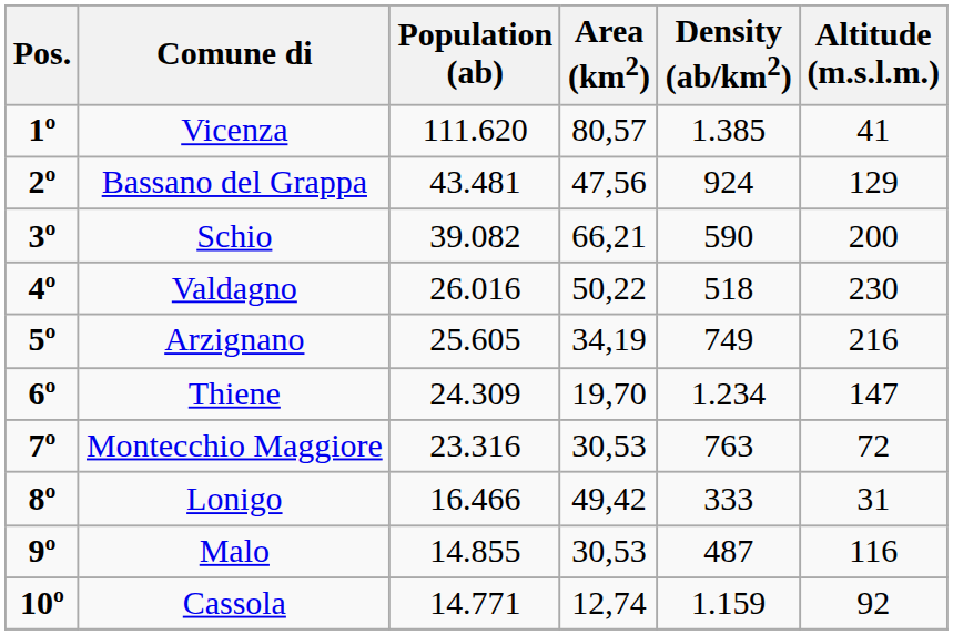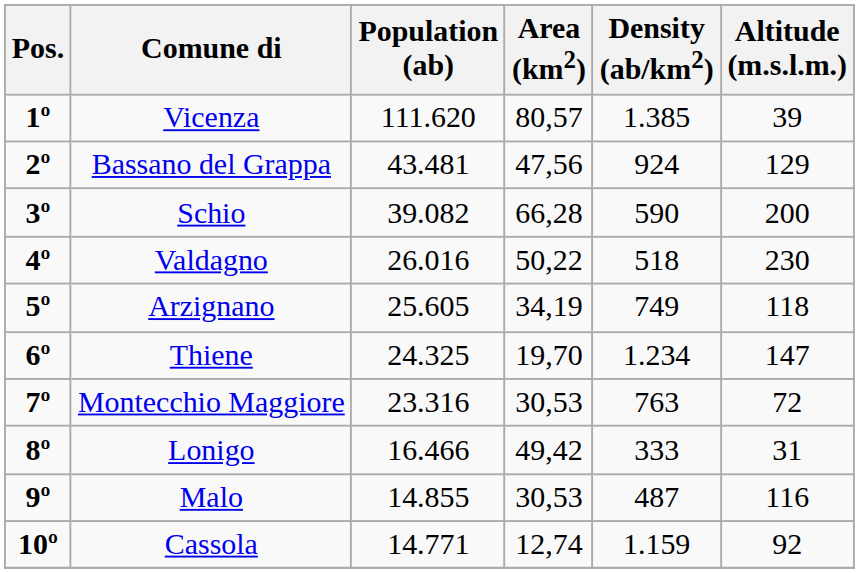 <table class="wikitable" style="text-align:center;">
 <tr>
 <th>Pos.</th>
 <th>Comune di</th>
 <th>Population<br>(ab)</th>
 <th>Area<br>(km<sup>2</sup>)</th>
 <th>Density<br>(ab/km<sup>2</sup>)</th>
 <th>Altitude<br>(m.s.l.m.)</th>
 </tr>
 <tr>
 <td><strong>1º</strong></td>
 <td><a href='#'>Vicenza</a></td>
 <td>111.620</td>
 <td>80,57</td>
 <td>1.385</td>
-<td>41</td>
+<td>39</td>
 </tr>
 <tr>
 <td><strong>2º</strong></td>
 <td><a href='#'>Bassano del Grappa</a></td>
 <td>43.481</td>
 <td>47,56</td>
 <td>924</td>
 <td>129</td>
 </tr>
 <tr>
 <td><strong>3º</strong></td>
 <td><a href='#'>Schio</a></td>
 <td>39.082</td>
-<td>66,21</td>
+<td>66,28</td>
 <td>590</td>
 <td>200</td>
 </tr>
 <tr>
 <td><strong>4º</strong></td>
 <td><a href='#'>Valdagno</a></td>
 <td>26.016</td>
 <td>50,22</td>
 <td>518</td>
 <td>230</td>
 </tr>
 <tr>
 <td><strong>5º</strong></td>
 <td><a href='#'>Arzignano</a></td>
 <td>25.605</td>
 <td>34,19</td>
 <td>749</td>
-<td>216</td>
+<td>118</td>
 </tr>
 <tr>
 <td><strong>6º</strong></td>
 <td><a href='#'>Thiene</a></td>
-<td>24.309</td>
+<td>24.325</td>
 <td>19,70</td>
 <td>1.234</td>
 <td>147</td>
 </tr>
 <tr>
 <td><strong>7º</strong></td>
 <td><a href='#'>Montecchio Maggiore</a></td>
 <td>23.316</td>
 <td>30,53</td>
 <td>763</td>
 <td>72</td>
 </tr>
 <tr>
 <td><strong>8º</strong></td>
 <td><a href='#'>Lonigo</a></td>
 <td>16.466</td>
 <td>49,42</td>
 <td>333</td>
 <td>31</td>
 </tr>
 <tr>
 <td><strong>9º</strong></td>
 <td><a href='#'>Malo</a></td>
 <td>14.855</td>
 <td>30,53</td>
 <td>487</td>
 <td>116</td>
 </tr>
 <tr>
 <td><strong>10º</strong></td>
 <td><a href='#'>Cassola</a></td>
 <td>14.771</td>
 <td>12,74</td>
 <td>1.159</td>
 <td>92</td>
 </tr>
 <tr>
 </tr>
 </table>
